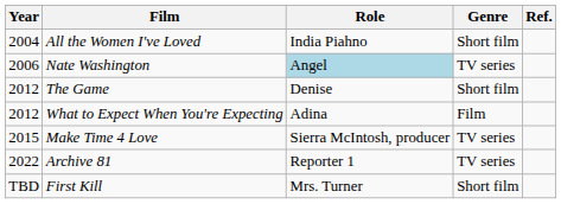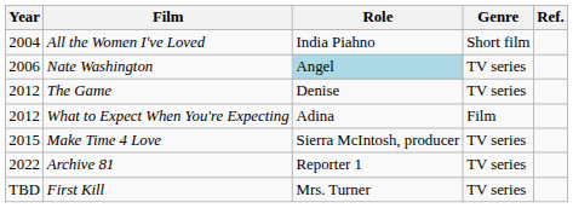 <table class="wikitable">
 <tr>
 <th>Year</th>
 <th>Film</th>
 <th>Role</th>
 <th>Genre</th>
 <th>Ref.</th>
 </tr>
 <tr>
 <td>2004</td>
 <td><em>All the Women I've Loved</em></td>
 <td>India Piahno</td>
 <td>Short film</td>
 <td></td>
 </tr>
 <tr>
 <td>2006</td>
 <td><em>Nate Washington</em></td>
 <td style="background: lightblue;">Angel</td>
 <td>TV series</td>
 <td></td>
 </tr>
 <tr>
 <td>2012</td>
 <td><em>The Game</em></td>
 <td>Denise</td>
-<td>Short film</td>
+<td>TV series</td>
 <td></td>
 </tr>
 <tr>
 <td>2012</td>
 <td><em>What to Expect When You're Expecting</em></td>
 <td>Adina</td>
 <td>Film</td>
 <td></td>
 </tr>
 <tr>
 <td>2015</td>
 <td><em>Make Time 4 Love</em></td>
 <td>Sierra McIntosh, producer</td>
 <td>TV series</td>
 <td></td>
 </tr>
 <tr>
 <td>2022</td>
 <td><em>Archive 81</em></td>
 <td>Reporter 1</td>
 <td>TV series</td>
 <td></td>
 </tr>
 <tr>
 <td>TBD</td>
 <td><em>First Kill</em></td>
 <td>Mrs. Turner</td>
-<td>Short film</td>
+<td>TV series</td>
 <td></td>
 </tr>
 </table>
